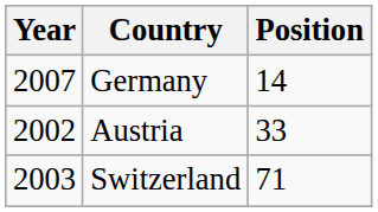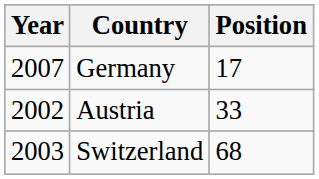 <table class="wikitable">
 <tr>
 <th>Year</th>
 <th>Country</th>
 <th>Position</th>
 </tr>
 <tr>
 <td>2007</td>
 <td>Germany</td>
-<td>14</td>
+<td>17</td>
 </tr>
 <tr>
 <td>2002</td>
 <td>Austria</td>
 <td>33</td>
 </tr>
 <tr>
 <td>2003</td>
 <td>Switzerland</td>
-<td>71</td>
+<td>68</td>
 </tr>
 </table>
